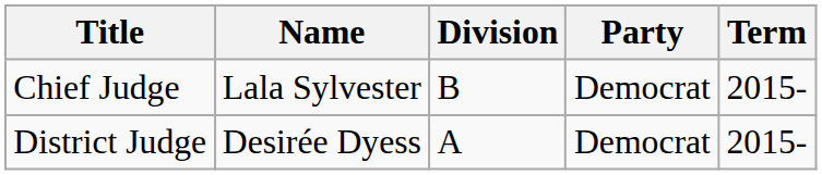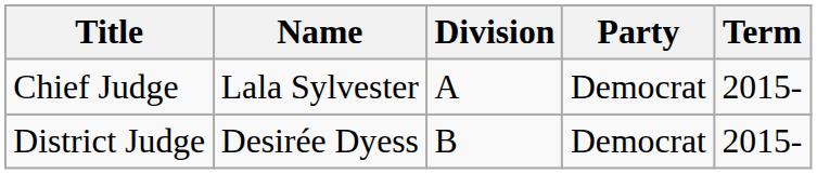 <table class = "wikitable">
 <tr>
 <th>Title</th>
 <th>Name</th>
 <th>Division</th>
 <th>Party</th>
 <th>Term</th>
 </tr>
 <tr>
 <td>Chief Judge</td>
 <td>Lala Sylvester</td>
-<td>B</td>
+<td>A</td>
 <td>Democrat</td>
 <td>2015-</td>
 </tr>
 <tr>
 <td>District Judge</td>
 <td>Desirée Dyess</td>
-<td>A</td>
+<td>B</td>
 <td>Democrat</td>
 <td>2015-</td>
 </tr>
 </table>
